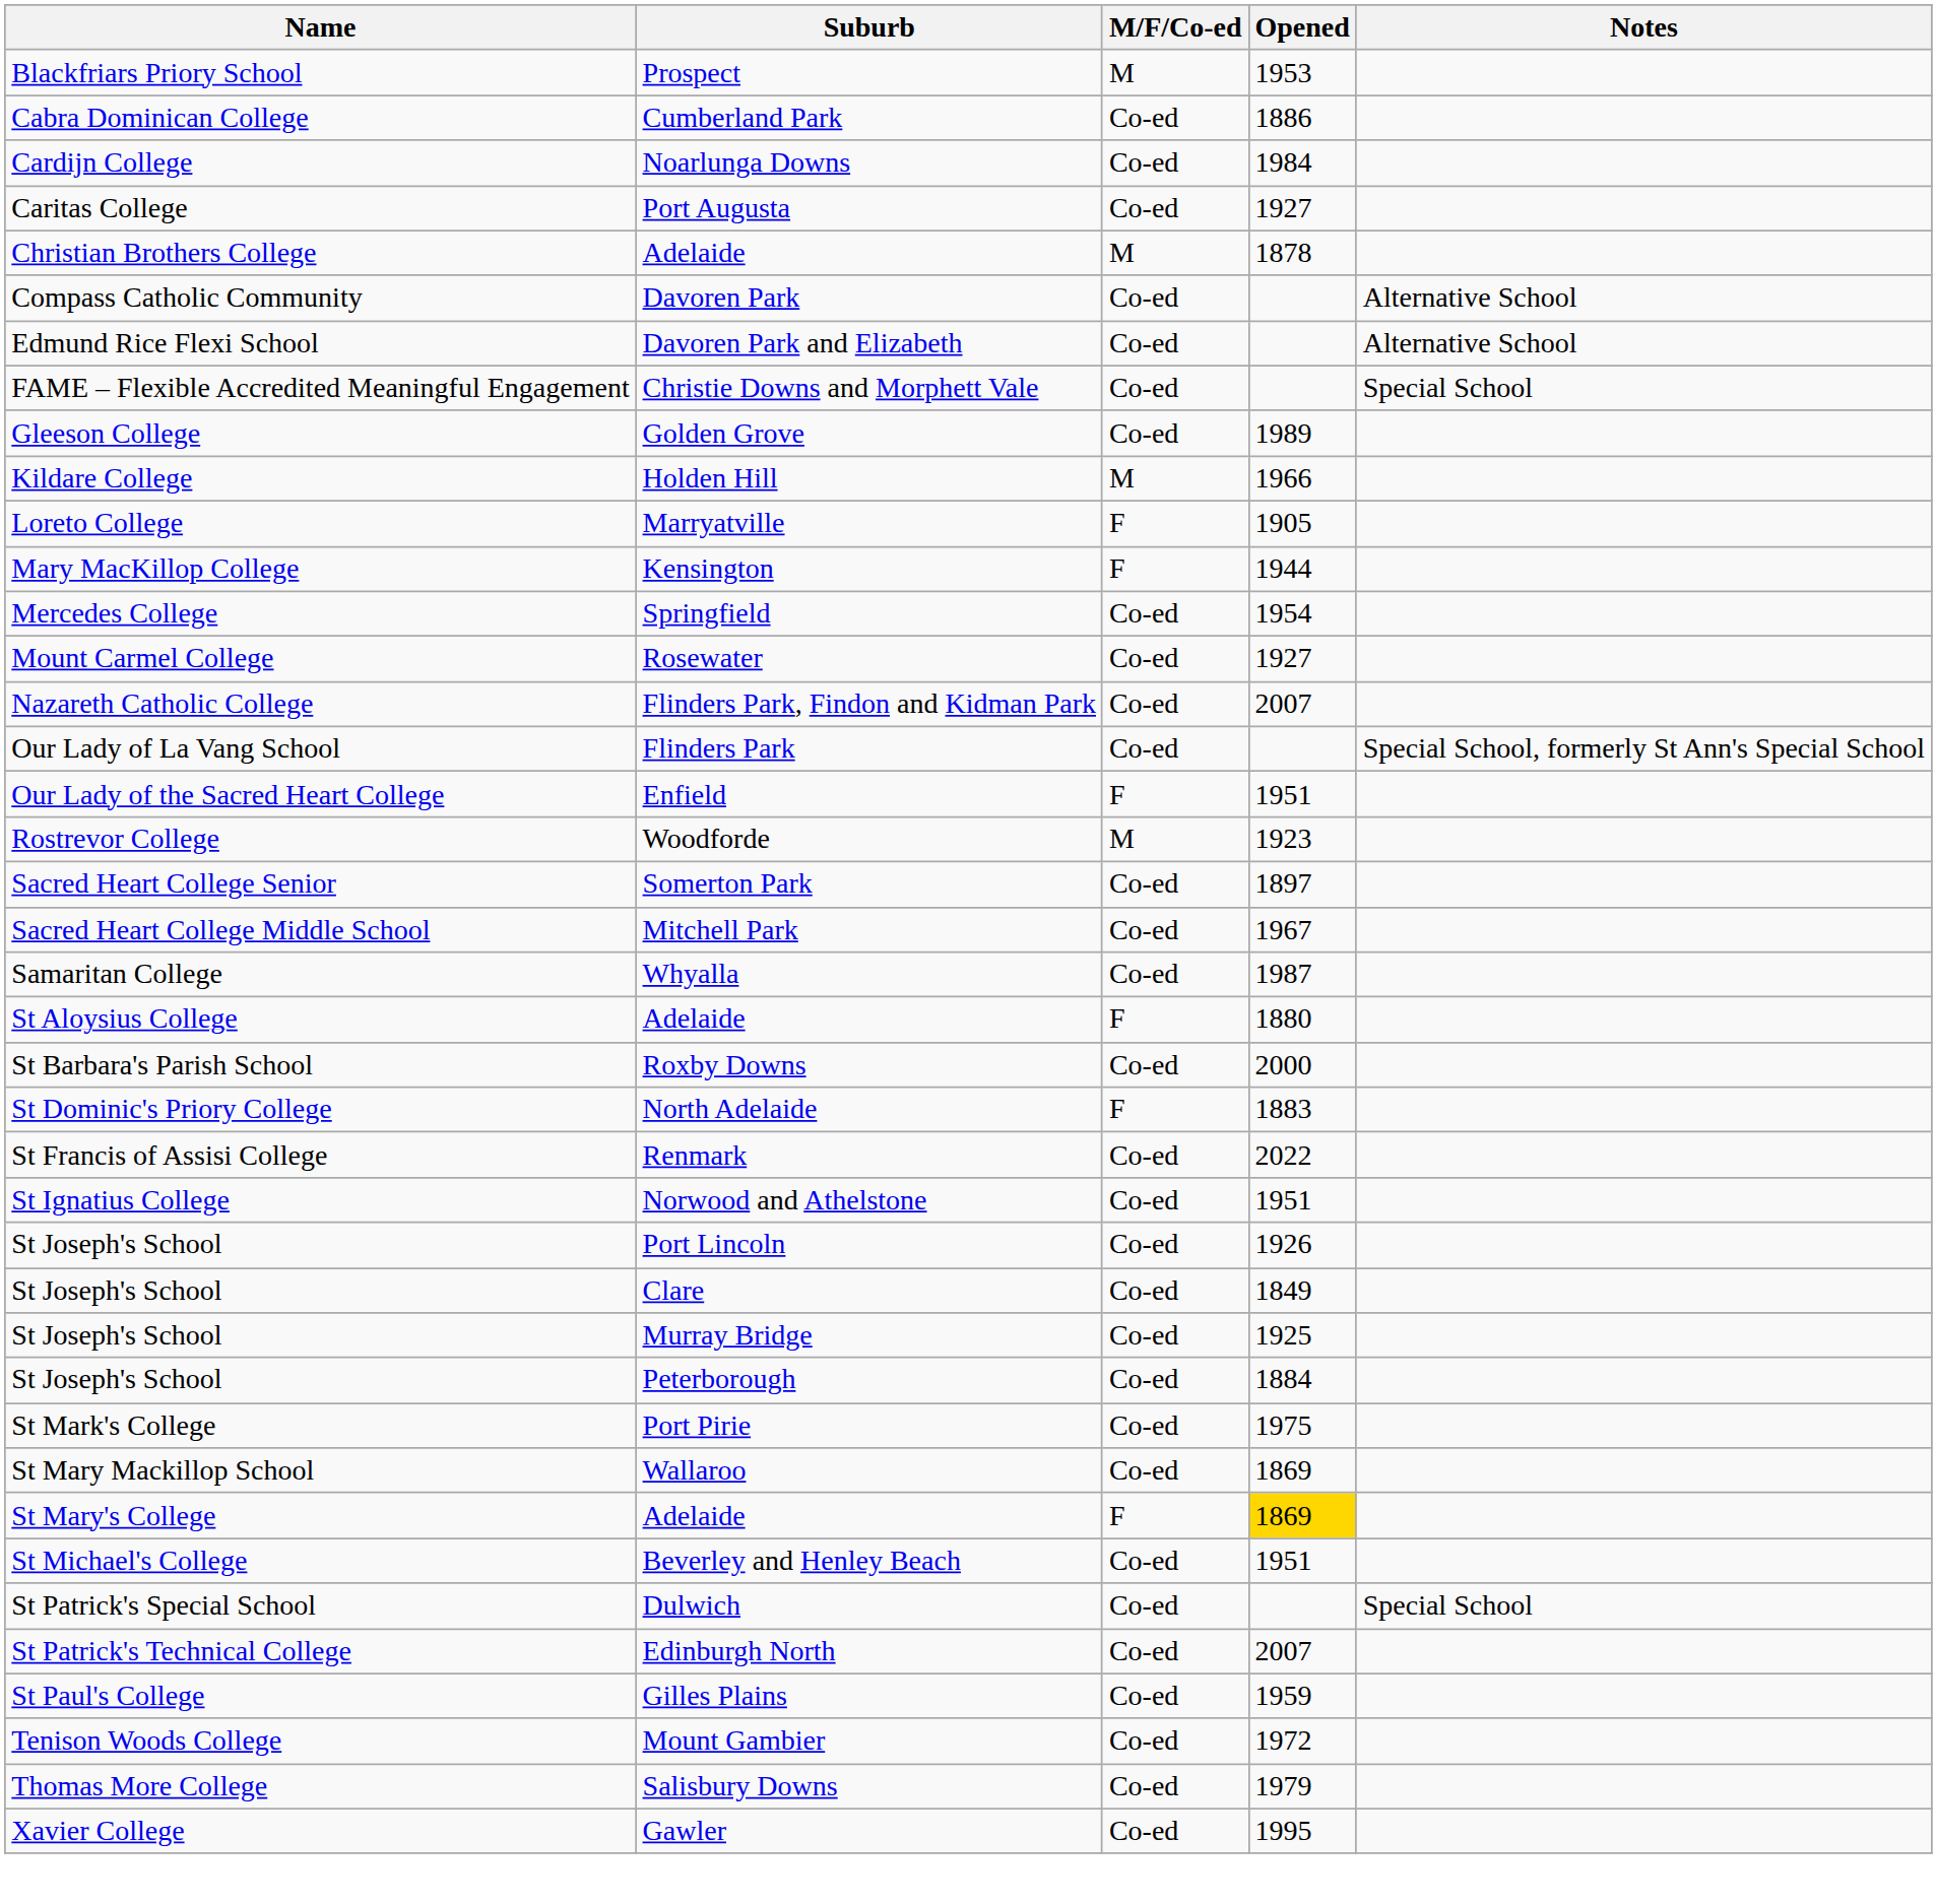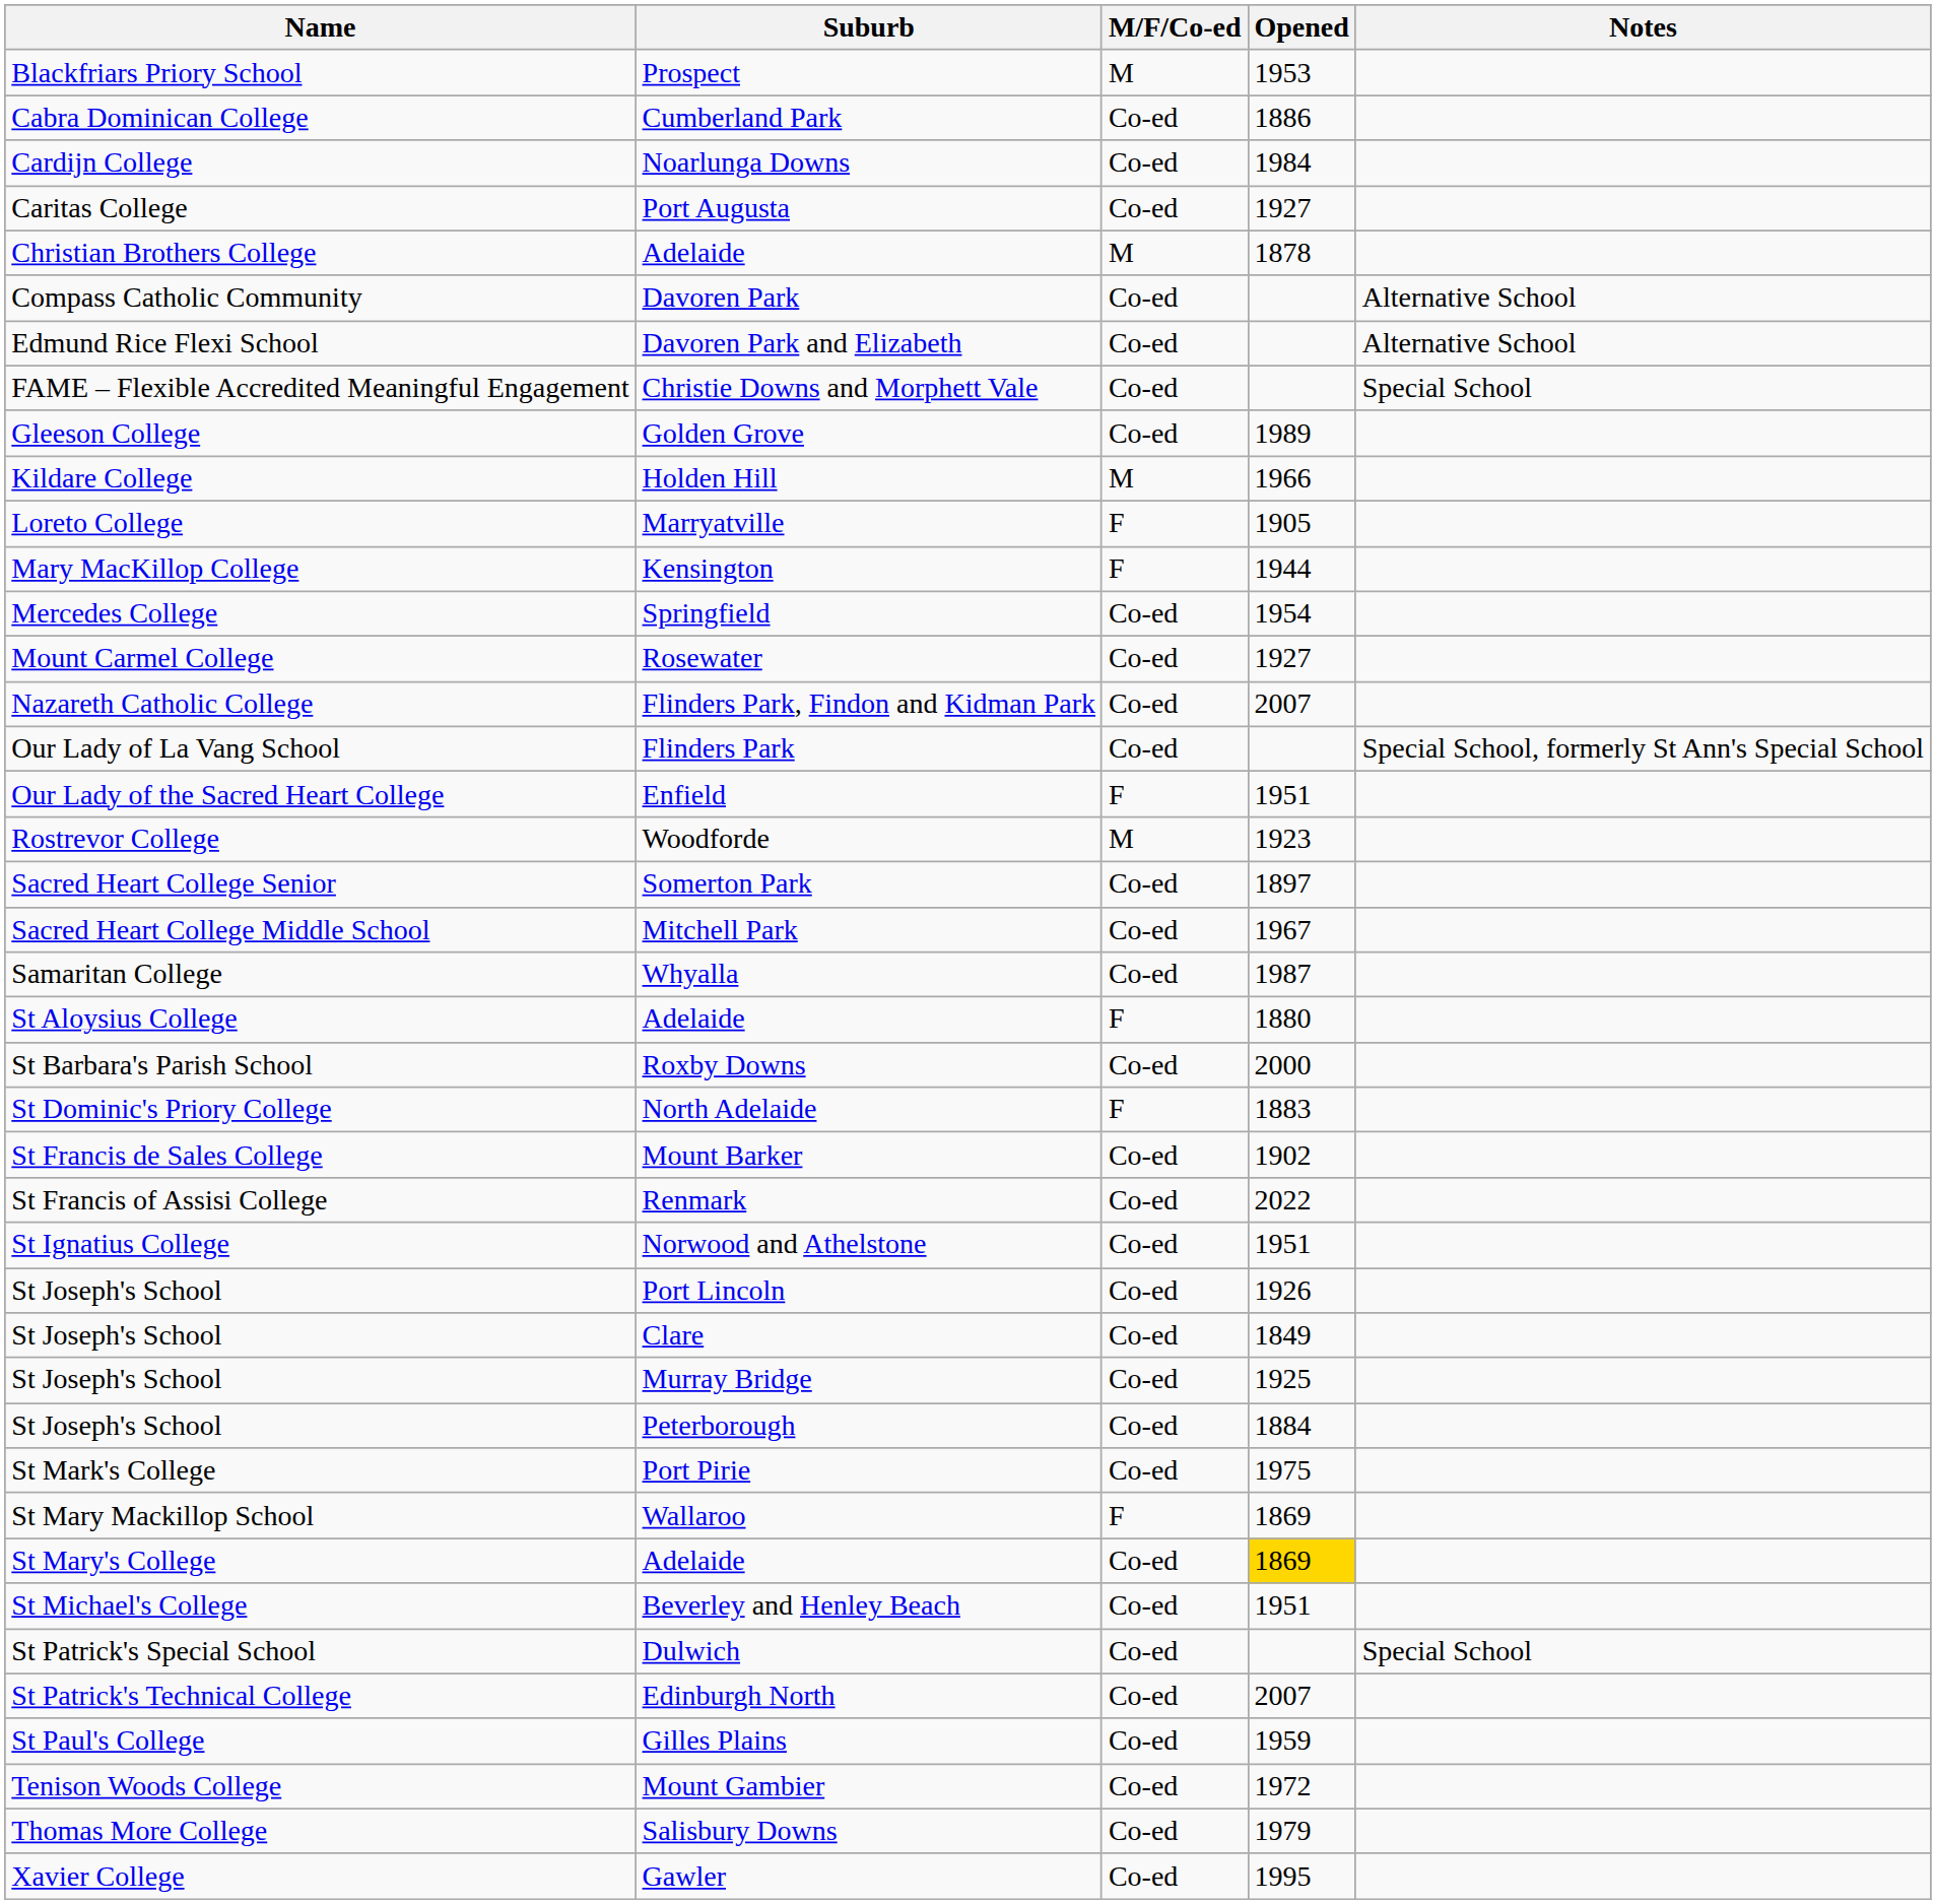 <table class="wikitable sortable">
 <tr>
 <th>Name</th>
 <th>Suburb</th>
 <th>M/F/Co-ed</th>
 <th>Opened</th>
 <th>Notes</th>
 </tr>
 <tr>
 <td><a href='#'>Blackfriars Priory School</a></td>
 <td><a href='#'>Prospect</a></td>
 <td>M</td>
 <td>1953</td>
 <td></td>
 </tr>
 <tr>
 <td><a href='#'>Cabra Dominican College</a></td>
 <td><a href='#'>Cumberland Park</a></td>
 <td>Co-ed</td>
 <td>1886</td>
 <td></td>
 </tr>
 <tr>
 <td><a href='#'>Cardijn College</a></td>
 <td><a href='#'>Noarlunga Downs</a></td>
 <td>Co-ed</td>
 <td>1984</td>
 <td></td>
 </tr>
 <tr>
 <td>Caritas College</td>
 <td><a href='#'>Port Augusta</a></td>
 <td>Co-ed</td>
 <td>1927</td>
 <td></td>
 </tr>
 <tr>
 <td><a href='#'>Christian Brothers College</a></td>
 <td><a href='#'>Adelaide</a></td>
 <td>M</td>
 <td>1878</td>
 <td></td>
 </tr>
 <tr>
 <td>Compass Catholic Community</td>
 <td><a href='#'>Davoren Park</a></td>
 <td>Co-ed</td>
 <td></td>
 <td>Alternative School</td>
 </tr>
 <tr>
 <td>Edmund Rice Flexi School</td>
 <td><a href='#'>Davoren Park</a> and <a href='#'>Elizabeth</a></td>
 <td>Co-ed</td>
 <td></td>
 <td>Alternative School</td>
 </tr>
 <tr>
 <td>FAME – Flexible Accredited Meaningful Engagement</td>
 <td><a href='#'>Christie Downs</a> and <a href='#'>Morphett Vale</a></td>
 <td>Co-ed</td>
 <td></td>
 <td>Special School</td>
 </tr>
 <tr>
 <td><a href='#'>Gleeson College</a></td>
 <td><a href='#'>Golden Grove</a></td>
 <td>Co-ed</td>
 <td>1989</td>
 <td></td>
 </tr>
 <tr>
 <td><a href='#'>Kildare College</a></td>
 <td><a href='#'>Holden Hill</a></td>
 <td>M</td>
 <td>1966</td>
 <td></td>
 </tr>
 <tr>
 <td><a href='#'>Loreto College</a></td>
 <td><a href='#'>Marryatville</a></td>
 <td>F</td>
 <td>1905</td>
 <td></td>
 </tr>
 <tr>
 <td><a href='#'>Mary MacKillop College</a></td>
 <td><a href='#'>Kensington</a></td>
 <td>F</td>
 <td>1944</td>
 <td></td>
 </tr>
 <tr>
 <td><a href='#'>Mercedes College</a></td>
 <td><a href='#'>Springfield</a></td>
 <td>Co-ed</td>
 <td>1954</td>
 <td></td>
 </tr>
 <tr>
 <td><a href='#'>Mount Carmel College</a></td>
 <td><a href='#'>Rosewater</a></td>
 <td>Co-ed</td>
 <td>1927</td>
 <td></td>
 </tr>
 <tr>
 <td><a href='#'>Nazareth Catholic College</a></td>
 <td><a href='#'>Flinders Park</a>, <a href='#'>Findon</a> and <a href='#'>Kidman Park</a></td>
 <td>Co-ed</td>
 <td>2007</td>
 <td></td>
 </tr>
 <tr>
 <td>Our Lady of La Vang School</td>
 <td><a href='#'>Flinders Park</a></td>
 <td>Co-ed</td>
 <td></td>
 <td>Special School, formerly St Ann's Special School</td>
 </tr>
 <tr>
 <td><a href='#'>Our Lady of the Sacred Heart College</a></td>
 <td><a href='#'>Enfield</a></td>
 <td>F</td>
 <td>1951</td>
 <td></td>
 </tr>
 <tr>
 <td><a href='#'>Rostrevor College</a></td>
 <td>Woodforde</td>
 <td>M</td>
 <td>1923</td>
 <td></td>
 </tr>
 <tr>
 <td><a href='#'>Sacred Heart College Senior</a></td>
 <td><a href='#'>Somerton Park</a></td>
 <td>Co-ed</td>
 <td>1897</td>
 <td></td>
 </tr>
 <tr>
 <td><a href='#'>Sacred Heart College Middle School</a></td>
 <td><a href='#'>Mitchell Park</a></td>
 <td>Co-ed</td>
 <td>1967</td>
 <td></td>
 </tr>
 <tr>
 <td>Samaritan College</td>
 <td><a href='#'>Whyalla</a></td>
 <td>Co-ed</td>
 <td>1987</td>
 <td></td>
 </tr>
 <tr>
 <td><a href='#'>St Aloysius College</a></td>
 <td><a href='#'>Adelaide</a></td>
 <td>F</td>
 <td>1880</td>
 <td></td>
 </tr>
 <tr>
 <td>St Barbara's Parish School</td>
 <td><a href='#'>Roxby Downs</a></td>
 <td>Co-ed</td>
 <td>2000</td>
 <td></td>
 </tr>
 <tr>
 <td><a href='#'>St Dominic's Priory College</a></td>
 <td><a href='#'>North Adelaide</a></td>
 <td>F</td>
 <td>1883</td>
 <td></td>
 </tr>
 <tr>
+<td><a href='#'>St Francis de Sales College</a></td>
+<td><a href='#'>Mount Barker</a></td>
+<td>Co-ed</td>
+<td>1902</td>
+<td></td>
+</tr>
+<tr>
 <td>St Francis of Assisi College</td>
 <td><a href='#'>Renmark</a></td>
 <td>Co-ed</td>
 <td>2022</td>
 <td></td>
 </tr>
 <tr>
 <td><a href='#'>St Ignatius College</a></td>
 <td><a href='#'>Norwood</a> and <a href='#'>Athelstone</a></td>
 <td>Co-ed</td>
 <td>1951</td>
 <td></td>
 </tr>
 <tr>
 <td>St Joseph's School</td>
 <td><a href='#'>Port Lincoln</a></td>
 <td>Co-ed</td>
 <td>1926</td>
 <td></td>
 </tr>
 <tr>
 <td>St Joseph's School</td>
 <td><a href='#'>Clare</a></td>
 <td>Co-ed</td>
 <td>1849</td>
 <td></td>
 </tr>
 <tr>
 <td>St Joseph's School</td>
 <td><a href='#'>Murray Bridge</a></td>
 <td>Co-ed</td>
 <td>1925</td>
 <td></td>
 </tr>
 <tr>
 <td>St Joseph's School</td>
 <td><a href='#'>Peterborough</a></td>
 <td>Co-ed</td>
 <td>1884</td>
 <td></td>
 </tr>
 <tr>
 <td>St Mark's College</td>
 <td><a href='#'>Port Pirie</a></td>
 <td>Co-ed</td>
 <td>1975</td>
 <td></td>
 </tr>
 <tr>
 <td>St Mary Mackillop School</td>
 <td><a href='#'>Wallaroo</a></td>
-<td>Co-ed</td>
+<td>F</td>
 <td>1869</td>
 <td></td>
 </tr>
 <tr>
 <td><a href='#'>St Mary's College</a></td>
 <td><a href='#'>Adelaide</a></td>
-<td>F</td>
+<td>Co-ed</td>
 <td style="background: gold;">1869</td>
 <td></td>
 </tr>
 <tr>
 <td><a href='#'>St Michael's College</a></td>
 <td><a href='#'>Beverley</a> and <a href='#'>Henley Beach</a></td>
 <td>Co-ed</td>
 <td>1951</td>
 <td></td>
 </tr>
 <tr>
 <td>St Patrick's Special School</td>
 <td><a href='#'>Dulwich</a></td>
 <td>Co-ed</td>
 <td></td>
 <td>Special School</td>
 </tr>
 <tr>
 <td><a href='#'>St Patrick's Technical College</a></td>
 <td><a href='#'>Edinburgh North</a></td>
 <td>Co-ed</td>
 <td>2007</td>
 <td></td>
 </tr>
 <tr>
 <td><a href='#'>St Paul's College</a></td>
 <td><a href='#'>Gilles Plains</a></td>
 <td>Co-ed</td>
 <td>1959</td>
 <td></td>
 </tr>
 <tr>
 <td><a href='#'>Tenison Woods College</a></td>
 <td><a href='#'>Mount Gambier</a></td>
 <td>Co-ed</td>
 <td>1972</td>
 <td></td>
 </tr>
 <tr>
 <td><a href='#'>Thomas More College</a></td>
 <td><a href='#'>Salisbury Downs</a></td>
 <td>Co-ed</td>
 <td>1979</td>
 <td></td>
 </tr>
 <tr>
 <td><a href='#'>Xavier College</a></td>
 <td><a href='#'>Gawler</a></td>
 <td>Co-ed</td>
 <td>1995</td>
 <td></td>
 </tr>
 </table>
